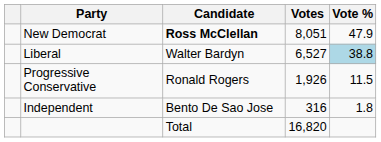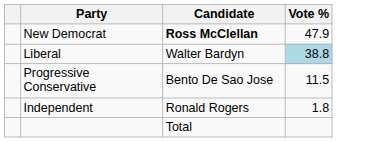 <table class="wikitable">
 <tr>
 <th></th>
 <th scope="col" width="175">Party</th>
 <th scope="col" width="150">Candidate</th>
-<th>Votes</th>
 <th>Vote %</th>
 </tr>
 <tr>
 <td>   </td>
 <td>New Democrat</td>
 <td><strong>Ross McClellan</strong></td>
-<td align=right>8,051</td>
 <td align=right>47.9</td>
 </tr>
 <tr |>
 <td>   </td>
 <td>Liberal</td>
 <td>Walter Bardyn</td>
-<td align=right>6,527</td>
 <td align=right style="background: lightblue;">38.8</td>
 </tr>
 <tr |>
 <td>   </td>
 <td>Progressive Conservative</td>
-<td>Ronald Rogers</td>
-<td align=right>1,926</td>
+<td>Bento De Sao Jose</td>
 <td align=right>11.5</td>
 </tr>
 <tr |>
 <td>   </td>
 <td>Independent</td>
-<td>Bento De Sao Jose</td>
-<td align=right>316</td>
+<td>Ronald Rogers</td>
 <td align=right>1.8</td>
 </tr>
 <tr |>
 <td></td>
 <td></td>
 <td>Total</td>
-<td align=right>16,820</td>
 <td></td>
 </tr>
 </table>
